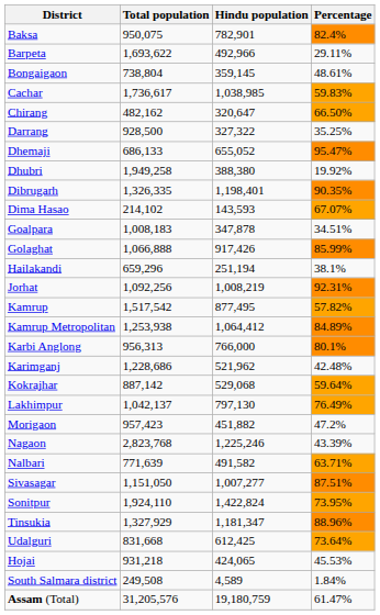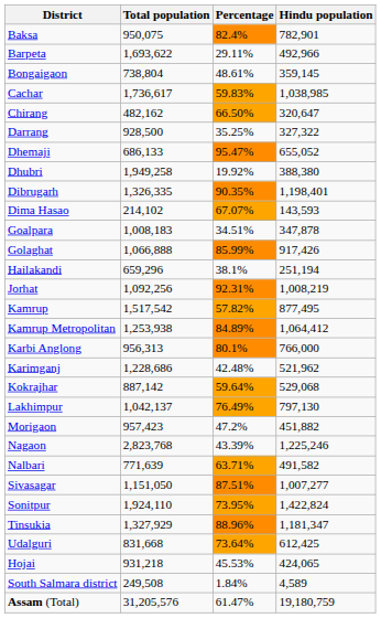 <table class="wikitable sortable static-row-numbers static-row-header-hash">
 <tr>
 <th>District</th>
 <th>Total population</th>
+<th>Percentage</th>
 <th>Hindu population</th>
-<th>Percentage</th>
 </tr>
 <tr>
 <td><a href='#'>Baksa</a></td>
 <td>950,075</td>
+<td style="background: darkorange">82.4%</td>
 <td>782,901</td>
-<td style="background: darkorange">82.4%</td>
 </tr>
 <tr>
 <td><a href='#'>Barpeta</a></td>
 <td>1,693,622</td>
+<td>29.11%</td>
 <td>492,966</td>
-<td>29.11%</td>
 </tr>
 <tr>
 <td><a href='#'>Bongaigaon</a></td>
 <td>738,804</td>
+<td>48.61%</td>
 <td>359,145</td>
-<td>48.61%</td>
 </tr>
 <tr>
 <td><a href='#'>Cachar</a></td>
 <td>1,736,617</td>
+<td style="background: orange">59.83%</td>
 <td>1,038,985</td>
-<td style="background: orange">59.83%</td>
 </tr>
 <tr>
 <td><a href='#'>Chirang</a></td>
 <td>482,162</td>
+<td style="background: orange">66.50%</td>
 <td>320,647</td>
-<td style="background: orange">66.50%</td>
 </tr>
 <tr>
 <td><a href='#'>Darrang</a></td>
 <td>928,500</td>
+<td>35.25%</td>
 <td>327,322</td>
-<td>35.25%</td>
 </tr>
 <tr>
 <td><a href='#'>Dhemaji</a></td>
 <td>686,133</td>
+<td style="background: darkorange">95.47%</td>
 <td>655,052</td>
-<td style="background: darkorange">95.47%</td>
 </tr>
 <tr>
 <td><a href='#'>Dhubri</a></td>
 <td>1,949,258</td>
+<td>19.92%</td>
 <td>388,380</td>
-<td>19.92%</td>
 </tr>
 <tr>
 <td><a href='#'>Dibrugarh</a></td>
 <td>1,326,335</td>
+<td style="background: darkorange">90.35%</td>
 <td>1,198,401</td>
-<td style="background: darkorange">90.35%</td>
 </tr>
 <tr>
 <td><a href='#'>Dima Hasao</a></td>
 <td>214,102</td>
+<td style="background: orange">67.07%</td>
 <td>143,593</td>
-<td style="background: orange">67.07%</td>
 </tr>
 <tr>
 <td><a href='#'>Goalpara</a></td>
 <td>1,008,183</td>
+<td>34.51%</td>
 <td>347,878</td>
-<td>34.51%</td>
 </tr>
 <tr>
 <td><a href='#'>Golaghat</a></td>
 <td>1,066,888</td>
+<td style="background: darkorange">85.99%</td>
 <td>917,426</td>
-<td style="background: darkorange">85.99%</td>
 </tr>
 <tr>
 <td><a href='#'>Hailakandi</a></td>
 <td>659,296</td>
+<td>38.1%</td>
 <td>251,194</td>
-<td>38.1%</td>
 </tr>
 <tr>
 <td><a href='#'>Jorhat</a></td>
 <td>1,092,256</td>
+<td style="background: darkorange">92.31%</td>
 <td>1,008,219</td>
-<td style="background: darkorange">92.31%</td>
 </tr>
 <tr>
 <td><a href='#'>Kamrup</a></td>
 <td>1,517,542</td>
+<td style="background: orange">57.82%</td>
 <td>877,495</td>
-<td style="background: orange">57.82%</td>
 </tr>
 <tr>
 <td><a href='#'>Kamrup Metropolitan</a></td>
 <td>1,253,938</td>
+<td style="background: darkorange">84.89%</td>
 <td>1,064,412</td>
-<td style="background: darkorange">84.89%</td>
 </tr>
 <tr>
 <td><a href='#'>Karbi Anglong</a></td>
 <td>956,313</td>
+<td style="background: darkorange">80.1%</td>
 <td>766,000</td>
-<td style="background: darkorange">80.1%</td>
 </tr>
 <tr>
 <td><a href='#'>Karimganj</a></td>
 <td>1,228,686</td>
+<td>42.48%</td>
 <td>521,962</td>
-<td>42.48%</td>
 </tr>
 <tr>
 <td><a href='#'>Kokrajhar</a></td>
 <td>887,142</td>
+<td style="background: orange">59.64%</td>
 <td>529,068</td>
-<td style="background: orange">59.64%</td>
 </tr>
 <tr>
 <td><a href='#'>Lakhimpur</a></td>
 <td>1,042,137</td>
+<td style="background: orange">76.49%</td>
 <td>797,130</td>
-<td style="background: orange">76.49%</td>
 </tr>
 <tr>
 <td><a href='#'>Morigaon</a></td>
 <td>957,423</td>
+<td>47.2%</td>
 <td>451,882</td>
-<td>47.2%</td>
 </tr>
 <tr>
 <td><a href='#'>Nagaon</a></td>
 <td>2,823,768</td>
+<td>43.39%</td>
 <td>1,225,246</td>
-<td>43.39%</td>
 </tr>
 <tr>
 <td><a href='#'>Nalbari</a></td>
 <td>771,639</td>
+<td style="background: orange">63.71%</td>
 <td>491,582</td>
-<td style="background: orange">63.71%</td>
 </tr>
 <tr>
 <td><a href='#'>Sivasagar</a></td>
 <td>1,151,050</td>
+<td style="background: darkorange">87.51%</td>
 <td>1,007,277</td>
-<td style="background: darkorange">87.51%</td>
 </tr>
 <tr>
 <td><a href='#'>Sonitpur</a></td>
 <td>1,924,110</td>
+<td style="background: orange">73.95%</td>
 <td>1,422,824</td>
-<td style="background: orange">73.95%</td>
 </tr>
 <tr>
 <td><a href='#'>Tinsukia</a></td>
 <td>1,327,929</td>
+<td style="background: darkorange">88.96%</td>
 <td>1,181,347</td>
-<td style="background: darkorange">88.96%</td>
 </tr>
 <tr>
 <td><a href='#'>Udalguri</a></td>
 <td>831,668</td>
+<td style="background: orange">73.64%</td>
 <td>612,425</td>
-<td style="background: orange">73.64%</td>
 </tr>
 <tr>
 <td><a href='#'>Hojai</a></td>
 <td>931,218</td>
+<td>45.53%</td>
 <td>424,065</td>
-<td>45.53%</td>
 </tr>
 <tr>
 <td><a href='#'>South Salmara district</a></td>
 <td>249,508</td>
+<td>1.84%</td>
 <td>4,589</td>
-<td>1.84%</td>
 </tr>
 <tr>
 <td><strong>Assam</strong> (Total)</td>
 <td>31,205,576</td>
+<td>61.47%</td>
 <td>19,180,759</td>
-<td>61.47%</td>
 </tr>
 </table>
